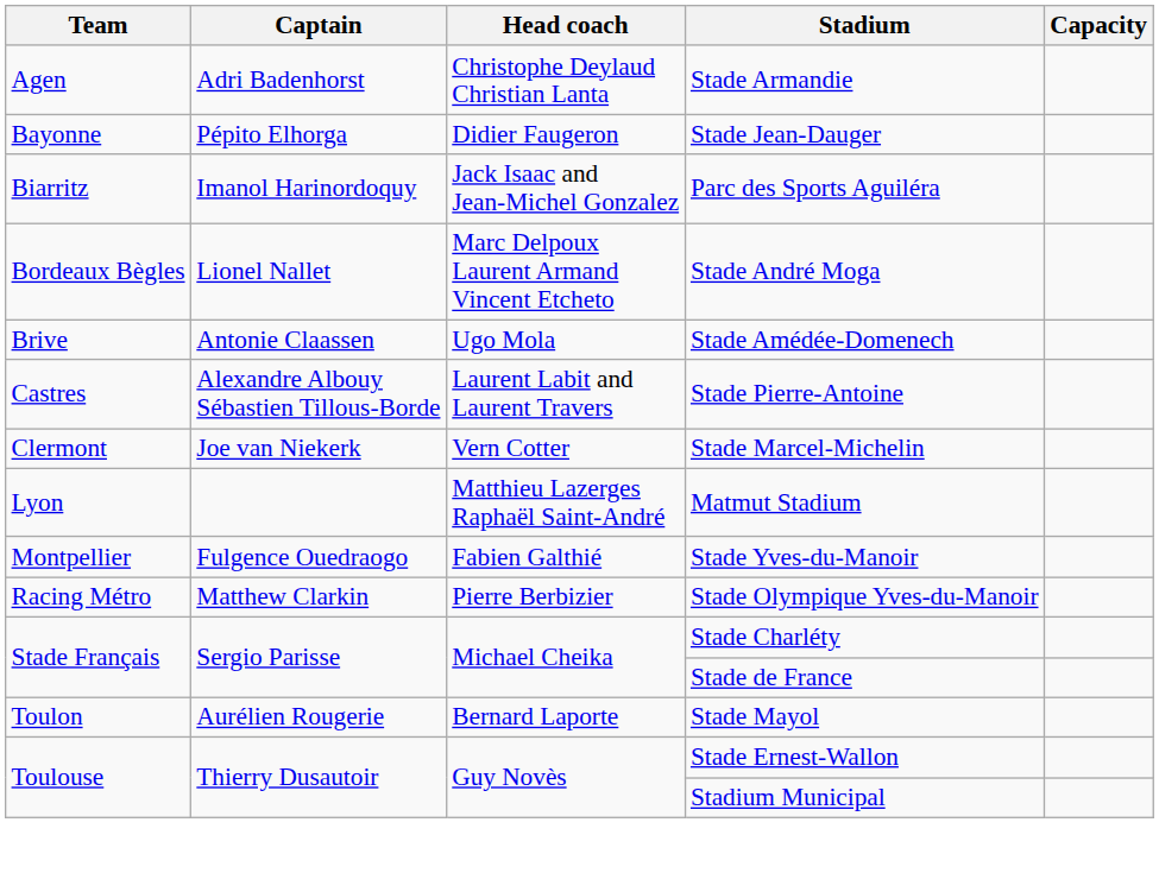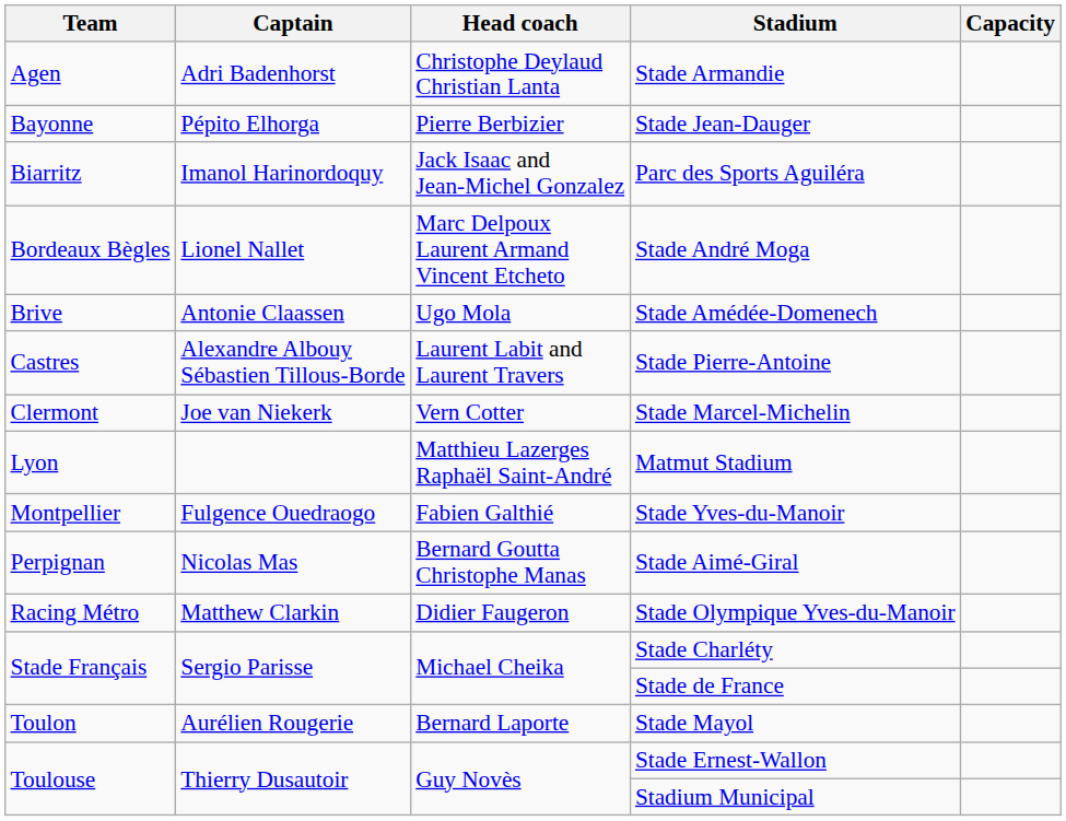 <table class="wikitable sortable">
 <tr>
 <th>Team</th>
 <th>Captain</th>
 <th>Head coach</th>
 <th>Stadium</th>
 <th>Capacity</th>
 </tr>
 <tr>
 <td><a href='#'>Agen</a></td>
 <td> <a href='#'>Adri Badenhorst</a></td>
 <td> <a href='#'>Christophe Deylaud</a><br> <a href='#'>Christian Lanta</a></td>
 <td><a href='#'>Stade Armandie</a></td>
 <td align="center"></td>
 </tr>
 <tr>
 <td><a href='#'>Bayonne</a></td>
 <td> <a href='#'>Pépito Elhorga</a></td>
-<td> <a href='#'>Didier Faugeron</a></td>
+<td> <a href='#'>Pierre Berbizier</a></td>
 <td><a href='#'>Stade Jean-Dauger</a></td>
 <td align="center"></td>
 </tr>
 <tr>
 <td><a href='#'>Biarritz</a></td>
 <td> <a href='#'>Imanol Harinordoquy</a></td>
 <td> <a href='#'>Jack Isaac</a> and<br> <a href='#'>Jean-Michel Gonzalez</a></td>
 <td><a href='#'>Parc des Sports Aguiléra</a></td>
 <td align="center"></td>
 </tr>
 <tr>
 <td><a href='#'>Bordeaux Bègles</a></td>
 <td> <a href='#'>Lionel Nallet</a></td>
 <td> <a href='#'>Marc Delpoux</a> <br> <a href='#'>Laurent Armand</a><br> <a href='#'>Vincent Etcheto</a></td>
 <td><a href='#'>Stade André Moga</a></td>
 <td align="center"></td>
 </tr>
 <tr>
 <td><a href='#'>Brive</a></td>
 <td> <a href='#'>Antonie Claassen</a></td>
 <td> <a href='#'>Ugo Mola</a></td>
 <td><a href='#'>Stade Amédée-Domenech</a></td>
 <td align="center"></td>
 </tr>
 <tr>
 <td><a href='#'>Castres</a></td>
 <td> <a href='#'>Alexandre Albouy</a><br> <a href='#'>Sébastien Tillous-Borde</a></td>
 <td> <a href='#'>Laurent Labit</a> and<br> <a href='#'>Laurent Travers</a></td>
 <td><a href='#'>Stade Pierre-Antoine</a></td>
 <td align="center"></td>
 </tr>
 <tr>
 <td><a href='#'>Clermont</a></td>
 <td> <a href='#'>Joe van Niekerk</a></td>
 <td> <a href='#'>Vern Cotter</a></td>
 <td><a href='#'>Stade Marcel-Michelin</a></td>
 <td align="center"></td>
 </tr>
 <tr>
 <td><a href='#'>Lyon</a></td>
 <td></td>
 <td> <a href='#'>Matthieu Lazerges</a><br> <a href='#'>Raphaël Saint-André</a></td>
 <td><a href='#'>Matmut Stadium</a></td>
 <td align="center"></td>
 </tr>
 <tr>
 <td><a href='#'>Montpellier</a></td>
 <td> <a href='#'>Fulgence Ouedraogo</a></td>
 <td> <a href='#'>Fabien Galthié</a></td>
 <td><a href='#'>Stade Yves-du-Manoir</a></td>
 <td align="center"></td>
 </tr>
 <tr>
+<td><a href='#'>Perpignan</a></td>
+<td> <a href='#'>Nicolas Mas</a></td>
+<td> <a href='#'>Bernard Goutta</a><br> <a href='#'>Christophe Manas</a></td>
+<td><a href='#'>Stade Aimé-Giral</a></td>
+<td align="center"></td>
+</tr>
+<tr>
 <td><a href='#'>Racing Métro</a></td>
 <td> <a href='#'>Matthew Clarkin</a></td>
-<td> <a href='#'>Pierre Berbizier</a></td>
+<td> <a href='#'>Didier Faugeron</a></td>
 <td><a href='#'>Stade Olympique Yves-du-Manoir</a></td>
 <td align="center"></td>
 </tr>
 <tr>
 <td rowspan=2><a href='#'>Stade Français</a></td>
 <td rowspan=2> <a href='#'>Sergio Parisse</a></td>
 <td rowspan=2> <a href='#'>Michael Cheika</a></td>
 <td><a href='#'>Stade Charléty</a></td>
 <td align="center"></td>
 </tr>
 <tr>
 <td><a href='#'>Stade de France</a></td>
 <td align="center"></td>
 </tr>
 <tr>
 <td><a href='#'>Toulon</a></td>
 <td> <a href='#'>Aurélien Rougerie</a></td>
 <td> <a href='#'>Bernard Laporte</a></td>
 <td><a href='#'>Stade Mayol</a></td>
 <td align="center"></td>
 </tr>
 <tr>
 <td rowspan=2><a href='#'>Toulouse</a></td>
 <td rowspan=2> <a href='#'>Thierry Dusautoir</a></td>
 <td rowspan=2> <a href='#'>Guy Novès</a></td>
 <td><a href='#'>Stade Ernest-Wallon</a></td>
 <td align="center"></td>
 </tr>
 <tr>
 <td><a href='#'>Stadium Municipal</a></td>
 <td align="center"></td>
 </tr>
 </table>
